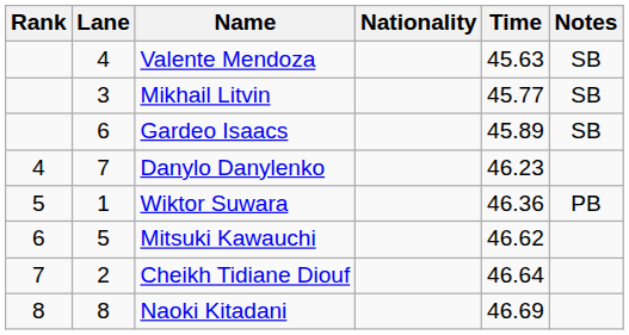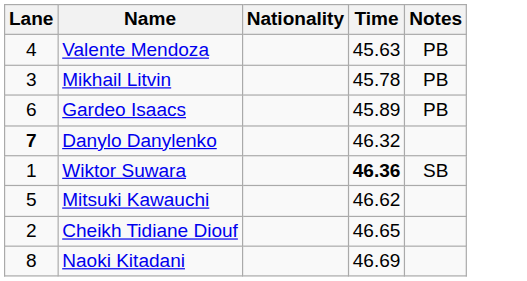 <table class="wikitable sortable" style="text-align:center">
 <tr>
-<th>Rank</th>
 <th>Lane</th>
 <th>Name</th>
 <th>Nationality</th>
 <th>Time</th>
 <th>Notes</th>
 </tr>
 <tr>
-<td></td>
 <td>4</td>
 <td align=left><a href='#'>Valente Mendoza</a></td>
 <td align=left></td>
 <td>45.63</td>
-<td>SB</td>
+<td>PB</td>
 </tr>
 <tr>
-<td></td>
 <td>3</td>
 <td align=left><a href='#'>Mikhail Litvin</a></td>
 <td align=left></td>
-<td>45.77</td>
-<td>SB</td>
+<td>45.78</td>
+<td>PB</td>
 </tr>
 <tr>
-<td></td>
 <td>6</td>
 <td align=left><a href='#'>Gardeo Isaacs</a></td>
 <td align=left></td>
 <td>45.89</td>
+<td>PB</td>
+</tr>
+<tr>
+<td><strong>7</strong></td>
+<td align=left><a href='#'>Danylo Danylenko</a></td>
+<td align=left></td>
+<td>46.32</td>
+<td></td>
+</tr>
+<tr>
+<td>1</td>
+<td align=left><a href='#'>Wiktor Suwara</a></td>
+<td align=left></td>
+<td><strong>46.36</strong></td>
 <td>SB</td>
 </tr>
 <tr>
-<td>4</td>
-<td>7</td>
-<td align=left><a href='#'>Danylo Danylenko</a></td>
-<td align=left></td>
-<td>46.23</td>
-<td></td>
-</tr>
-<tr>
-<td>5</td>
-<td>1</td>
-<td align=left><a href='#'>Wiktor Suwara</a></td>
-<td align=left></td>
-<td>46.36</td>
-<td>PB</td>
-</tr>
-<tr>
-<td>6</td>
 <td>5</td>
 <td align=left><a href='#'>Mitsuki Kawauchi</a></td>
 <td align=left></td>
 <td>46.62</td>
 <td></td>
 </tr>
 <tr>
-<td>7</td>
 <td>2</td>
 <td align=left><a href='#'>Cheikh Tidiane Diouf</a></td>
 <td align=left></td>
-<td>46.64</td>
+<td>46.65</td>
 <td></td>
 </tr>
 <tr>
-<td>8</td>
 <td>8</td>
 <td align=left><a href='#'>Naoki Kitadani</a></td>
 <td align=left></td>
 <td>46.69</td>
 <td></td>
 </tr>
 </table>
